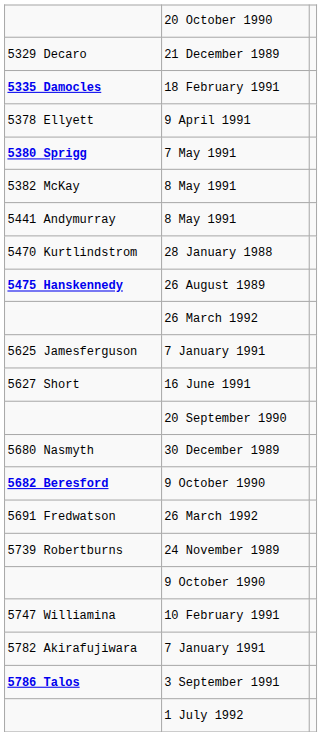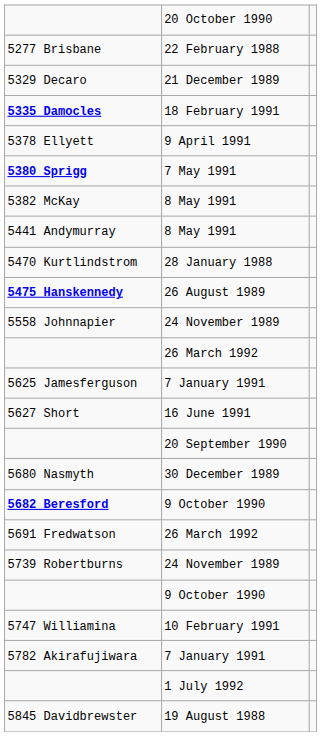 <table class="wikitable" style="font-size: 89%; float: left; width: 26em; margin-right: 1em; height: 700px">
 <tr>
 <td></td>
 <td>20 October 1990</td>
+<td></td>
+</tr>
+<tr>
+<td>5277 Brisbane</td>
+<td>22 February 1988</td>
 <td></td>
 </tr>
 <tr>
 <td>5329 Decaro</td>
 <td>21 December 1989</td>
 <td></td>
 </tr>
 <tr>
 <td><strong><a href='#'>5335 Damocles</a></strong></td>
 <td>18 February 1991</td>
 <td></td>
 </tr>
 <tr>
 <td>5378 Ellyett</td>
 <td>9 April 1991</td>
 <td></td>
 </tr>
 <tr>
 <td><strong><a href='#'>5380 Sprigg</a></strong></td>
 <td>7 May 1991</td>
 <td></td>
 </tr>
 <tr>
 <td>5382 McKay</td>
 <td>8 May 1991</td>
 <td></td>
 </tr>
 <tr>
 <td>5441 Andymurray</td>
 <td>8 May 1991</td>
 <td></td>
 </tr>
 <tr>
 <td>5470 Kurtlindstrom</td>
 <td>28 January 1988</td>
 <td></td>
 </tr>
 <tr>
 <td><strong><a href='#'>5475 Hanskennedy</a></strong></td>
 <td>26 August 1989</td>
+<td></td>
+</tr>
+<tr>
+<td>5558 Johnnapier</td>
+<td>24 November 1989</td>
 <td></td>
 </tr>
 <tr>
 <td><strong></strong></td>
 <td>26 March 1992</td>
 <td></td>
 </tr>
 <tr>
 <td>5625 Jamesferguson</td>
 <td>7 January 1991</td>
 <td></td>
 </tr>
 <tr>
 <td>5627 Short</td>
 <td>16 June 1991</td>
 <td></td>
 </tr>
 <tr>
 <td><strong></strong></td>
 <td>20 September 1990</td>
 <td></td>
 </tr>
 <tr>
 <td>5680 Nasmyth</td>
 <td>30 December 1989</td>
 <td></td>
 </tr>
 <tr>
 <td><strong><a href='#'>5682 Beresford</a></strong></td>
 <td>9 October 1990</td>
 <td></td>
 </tr>
 <tr>
 <td>5691 Fredwatson</td>
 <td>26 March 1992</td>
 <td></td>
 </tr>
 <tr>
 <td>5739 Robertburns</td>
 <td>24 November 1989</td>
 <td></td>
 </tr>
 <tr>
 <td></td>
 <td>9 October 1990</td>
 <td></td>
 </tr>
 <tr>
 <td>5747 Williamina</td>
 <td>10 February 1991</td>
 <td></td>
 </tr>
 <tr>
 <td>5782 Akirafujiwara</td>
 <td>7 January 1991</td>
 <td></td>
 </tr>
 <tr>
-<td><strong><a href='#'>5786 Talos</a></strong></td>
-<td>3 September 1991</td>
-<td></td>
-</tr>
-<tr>
 <td></td>
 <td>1 July 1992</td>
 <td></td>
 </tr>
+<tr>
+<td>5845 Davidbrewster</td>
+<td>19 August 1988</td>
+<td></td>
+</tr>
 </table>
